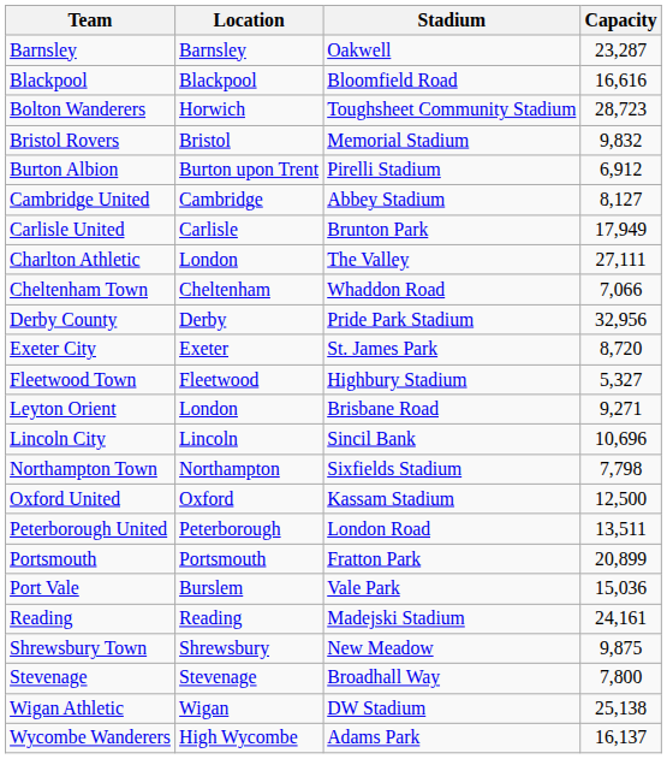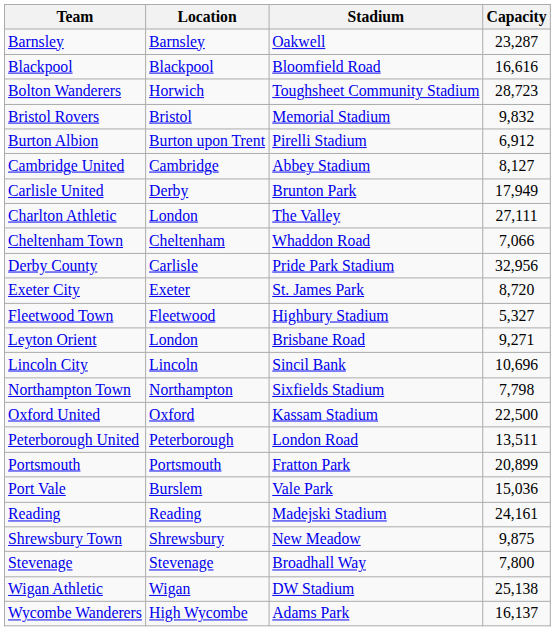 <table class="wikitable sortable">
 <tr>
 <th>Team</th>
 <th>Location</th>
 <th>Stadium</th>
 <th>Capacity</th>
 </tr>
 <tr>
 <td><a href='#'>Barnsley</a></td>
 <td><a href='#'>Barnsley</a></td>
 <td><a href='#'>Oakwell</a></td>
 <td align="center">23,287</td>
 </tr>
 <tr>
 <td><a href='#'>Blackpool</a></td>
 <td><a href='#'>Blackpool</a></td>
 <td><a href='#'>Bloomfield Road</a></td>
 <td align="center">16,616</td>
 </tr>
 <tr>
 <td><a href='#'>Bolton Wanderers</a></td>
 <td><a href='#'>Horwich</a></td>
 <td><a href='#'>Toughsheet Community Stadium</a></td>
 <td align="center">28,723</td>
 </tr>
 <tr>
 <td><a href='#'>Bristol Rovers</a></td>
 <td><a href='#'>Bristol</a></td>
 <td><a href='#'>Memorial Stadium</a></td>
 <td align="center">9,832</td>
 </tr>
 <tr>
 <td><a href='#'>Burton Albion</a></td>
 <td><a href='#'>Burton upon Trent</a></td>
 <td><a href='#'>Pirelli Stadium</a></td>
 <td align="center">6,912</td>
 </tr>
 <tr>
 <td><a href='#'>Cambridge United</a></td>
 <td><a href='#'>Cambridge</a></td>
 <td><a href='#'>Abbey Stadium</a></td>
 <td align="center">8,127</td>
 </tr>
 <tr>
 <td><a href='#'>Carlisle United</a></td>
-<td><a href='#'>Carlisle</a></td>
+<td><a href='#'>Derby</a></td>
 <td><a href='#'>Brunton Park</a></td>
 <td align="center">17,949</td>
 </tr>
 <tr>
 <td><a href='#'>Charlton Athletic</a></td>
 <td><a href='#'>London</a> </td>
 <td><a href='#'>The Valley</a></td>
 <td align="center">27,111</td>
 </tr>
 <tr>
 <td><a href='#'>Cheltenham Town</a></td>
 <td><a href='#'>Cheltenham</a></td>
 <td><a href='#'>Whaddon Road</a></td>
 <td align="center">7,066</td>
 </tr>
 <tr>
 <td><a href='#'>Derby County</a></td>
-<td><a href='#'>Derby</a></td>
+<td><a href='#'>Carlisle</a></td>
 <td><a href='#'>Pride Park Stadium</a></td>
 <td align="center">32,956</td>
 </tr>
 <tr>
 <td><a href='#'>Exeter City</a></td>
 <td><a href='#'>Exeter</a></td>
 <td><a href='#'>St. James Park</a></td>
 <td align="center">8,720</td>
 </tr>
 <tr>
 <td><a href='#'>Fleetwood Town</a></td>
 <td><a href='#'>Fleetwood</a></td>
 <td><a href='#'>Highbury Stadium</a></td>
 <td align="center">5,327</td>
 </tr>
 <tr>
 <td><a href='#'>Leyton Orient</a></td>
 <td><a href='#'>London</a> </td>
 <td><a href='#'>Brisbane Road</a></td>
 <td align="center">9,271</td>
 </tr>
 <tr>
 <td><a href='#'>Lincoln City</a></td>
 <td><a href='#'>Lincoln</a></td>
 <td><a href='#'>Sincil Bank</a></td>
 <td align="center">10,696</td>
 </tr>
 <tr>
 <td><a href='#'>Northampton Town</a></td>
 <td><a href='#'>Northampton</a></td>
 <td><a href='#'>Sixfields Stadium</a></td>
 <td align="center">7,798</td>
 </tr>
 <tr>
 <td><a href='#'>Oxford United</a></td>
 <td><a href='#'>Oxford</a></td>
 <td><a href='#'>Kassam Stadium</a></td>
-<td align="center">12,500</td>
+<td align="center">22,500</td>
 </tr>
 <tr>
 <td><a href='#'>Peterborough United</a></td>
 <td><a href='#'>Peterborough</a></td>
 <td><a href='#'>London Road</a></td>
 <td align="center">13,511</td>
 </tr>
 <tr>
 <td><a href='#'>Portsmouth</a></td>
 <td><a href='#'>Portsmouth</a></td>
 <td><a href='#'>Fratton Park</a></td>
 <td align="center">20,899</td>
 </tr>
 <tr>
 <td><a href='#'>Port Vale</a></td>
 <td><a href='#'>Burslem</a></td>
 <td><a href='#'>Vale Park</a></td>
 <td align="center">15,036</td>
 </tr>
 <tr>
 <td><a href='#'>Reading</a></td>
 <td><a href='#'>Reading</a></td>
 <td><a href='#'>Madejski Stadium</a></td>
 <td align="center">24,161</td>
 </tr>
 <tr>
 <td><a href='#'>Shrewsbury Town</a></td>
 <td><a href='#'>Shrewsbury</a></td>
 <td><a href='#'>New Meadow</a></td>
 <td align="center">9,875</td>
 </tr>
 <tr>
 <td><a href='#'>Stevenage</a></td>
 <td><a href='#'>Stevenage</a></td>
 <td><a href='#'>Broadhall Way</a></td>
 <td align="center">7,800</td>
 </tr>
 <tr>
 <td><a href='#'>Wigan Athletic</a></td>
 <td><a href='#'>Wigan</a></td>
 <td><a href='#'>DW Stadium</a></td>
 <td align="center">25,138</td>
 </tr>
 <tr>
 <td><a href='#'>Wycombe Wanderers</a></td>
 <td><a href='#'>High Wycombe</a></td>
 <td><a href='#'>Adams Park</a></td>
 <td align="center">16,137</td>
 </tr>
 </table>
